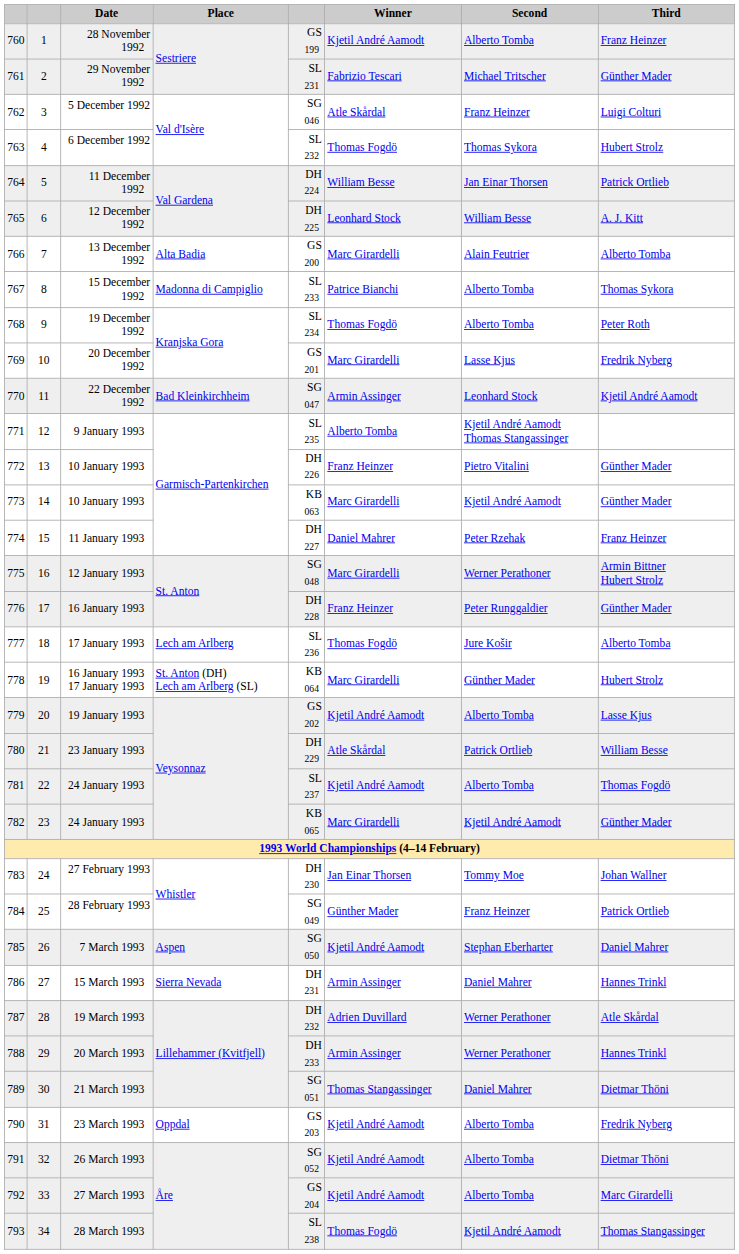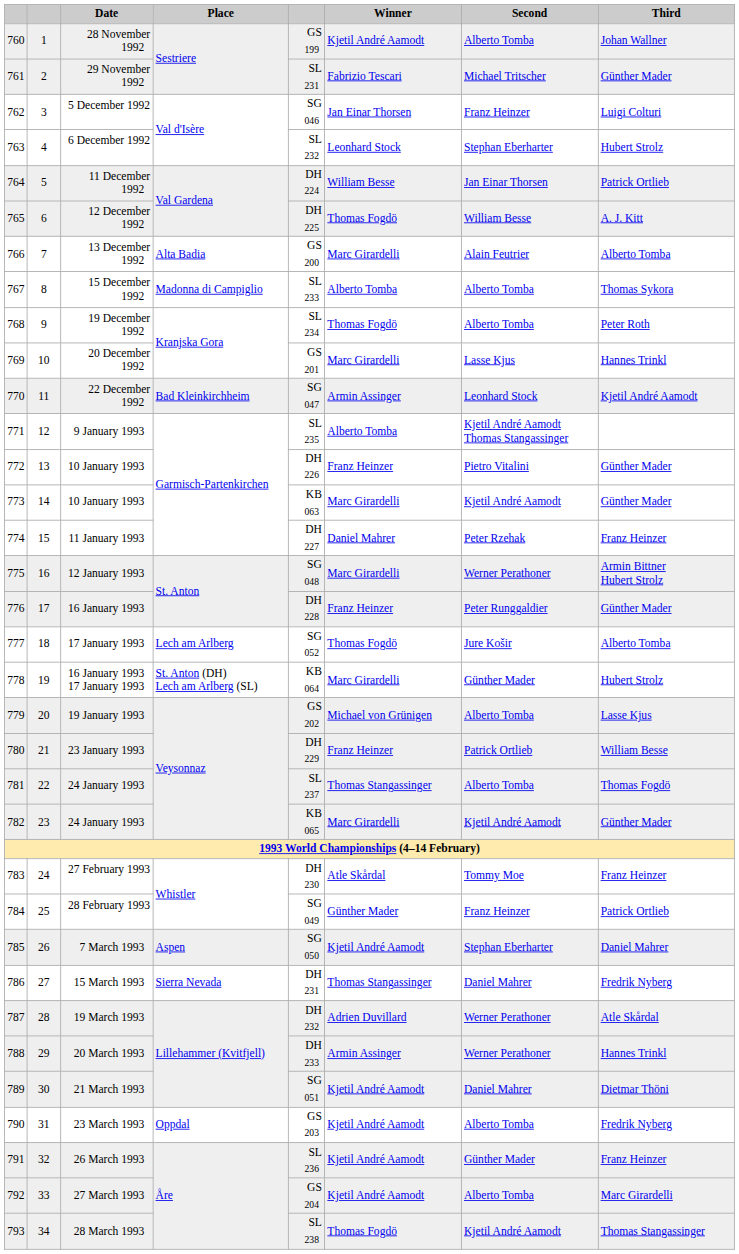 <table class="wikitable plainrowheaders" style="background:#fff; font-size:86%; line-height:16px; border:grey solid 1px; border-collapse:collapse;">
 <tr style="background:#ccc; text-align:center;">
 <td align="center" width="13"></td>
 <td align="center" width="40"></td>
 <td align="center" width="120"><strong>Date</strong></td>
 <td align="center" width="180"><strong>Place</strong></td>
 <td align="center" width="42"></td>
 <td align="center" width="185"><strong>Winner</strong></td>
 <td align="center" width="185"><strong>Second</strong></td>
 <td align="center" width="185"><strong>Third</strong></td>
 </tr>
 <tr bgcolor="#EFEFEF">
 <td align=center>760</td>
 <td align=center>1</td>
 <td align=right>28 November 1992  </td>
 <td rowspan=2> <a href='#'>Sestriere</a></td>
 <td align=right>GS <sub>199</sub> </td>
 <td> <a href='#'>Kjetil André Aamodt</a></td>
 <td> <a href='#'>Alberto Tomba</a></td>
-<td> <a href='#'>Franz Heinzer</a></td>
+<td> <a href='#'>Johan Wallner</a></td>
 </tr>
 <tr bgcolor="#EFEFEF">
 <td align=center>761</td>
 <td align=center>2</td>
 <td align=right>29 November 1992  </td>
 <td align=right>SL <sub>231</sub> </td>
 <td> <a href='#'>Fabrizio Tescari</a></td>
 <td> <a href='#'>Michael Tritscher</a></td>
 <td> <a href='#'>Günther Mader</a></td>
 </tr>
 <tr>
 <td align=center>762</td>
 <td align=center>3</td>
 <td align=right>5 December 1992  </td>
 <td rowspan=2> <a href='#'>Val d'Isère</a></td>
 <td align=right>SG <sub>046</sub> </td>
-<td> <a href='#'>Atle Skårdal</a></td>
+<td> <a href='#'>Jan Einar Thorsen</a></td>
 <td> <a href='#'>Franz Heinzer</a></td>
 <td> <a href='#'>Luigi Colturi</a></td>
 </tr>
 <tr>
 <td align=center>763</td>
 <td align=center>4</td>
 <td align=right>6 December 1992  </td>
 <td align=right>SL <sub>232</sub> </td>
-<td> <a href='#'>Thomas Fogdö</a></td>
-<td> <a href='#'>Thomas Sykora</a></td>
+<td> <a href='#'>Leonhard Stock</a></td>
+<td> <a href='#'>Stephan Eberharter</a></td>
 <td> <a href='#'>Hubert Strolz</a></td>
 </tr>
 <tr bgcolor="#EFEFEF">
 <td align=center>764</td>
 <td align=center>5</td>
 <td align=right>11 December 1992  </td>
 <td rowspan=2> <a href='#'>Val Gardena</a></td>
 <td align=right>DH <sub>224</sub> </td>
 <td> <a href='#'>William Besse</a></td>
 <td> <a href='#'>Jan Einar Thorsen</a></td>
 <td> <a href='#'>Patrick Ortlieb</a></td>
 </tr>
 <tr bgcolor="#EFEFEF">
 <td align=center>765</td>
 <td align=center>6</td>
 <td align=right>12 December 1992  </td>
 <td align=right>DH <sub>225</sub> </td>
-<td> <a href='#'>Leonhard Stock</a></td>
+<td> <a href='#'>Thomas Fogdö</a></td>
 <td> <a href='#'>William Besse</a></td>
 <td> <a href='#'>A. J. Kitt</a></td>
 </tr>
 <tr>
 <td align=center>766</td>
 <td align=center>7</td>
 <td align=right>13 December 1992  </td>
 <td> <a href='#'>Alta Badia</a></td>
 <td align=right>GS <sub>200</sub> </td>
 <td> <a href='#'>Marc Girardelli</a></td>
 <td> <a href='#'>Alain Feutrier</a></td>
 <td> <a href='#'>Alberto Tomba</a></td>
 </tr>
 <tr -bgcolor="#EFEFEF">
 <td align=center>767</td>
 <td align=center>8</td>
 <td align=right>15 December 1992  </td>
 <td> <a href='#'>Madonna di Campiglio</a></td>
 <td align=right>SL <sub>233</sub> </td>
-<td> <a href='#'>Patrice Bianchi</a></td>
+<td> <a href='#'>Alberto Tomba</a></td>
 <td> <a href='#'>Alberto Tomba</a></td>
 <td> <a href='#'>Thomas Sykora</a></td>
 </tr>
 <tr>
 <td align=center>768</td>
 <td align=center>9</td>
 <td align=right>19 December 1992  </td>
 <td rowspan=2> <a href='#'>Kranjska Gora</a></td>
 <td align=right>SL <sub>234</sub> </td>
 <td> <a href='#'>Thomas Fogdö</a></td>
 <td> <a href='#'>Alberto Tomba</a></td>
 <td> <a href='#'>Peter Roth</a></td>
 </tr>
 <tr>
 <td align=center>769</td>
 <td align=center>10</td>
 <td align=right>20 December 1992  </td>
 <td align=right>GS <sub>201</sub> </td>
 <td> <a href='#'>Marc Girardelli</a></td>
 <td> <a href='#'>Lasse Kjus</a></td>
-<td> <a href='#'>Fredrik Nyberg</a></td>
+<td> <a href='#'>Hannes Trinkl</a></td>
 </tr>
 <tr bgcolor="#EFEFEF">
 <td align=center>770</td>
 <td align=center>11</td>
 <td align=right>22 December 1992  </td>
 <td> <a href='#'>Bad Kleinkirchheim</a></td>
 <td align=right>SG <sub>047</sub> </td>
 <td> <a href='#'>Armin Assinger</a></td>
 <td> <a href='#'>Leonhard Stock</a></td>
 <td> <a href='#'>Kjetil André Aamodt</a></td>
 </tr>
 <tr>
 <td align=center>771</td>
 <td align=center>12</td>
 <td align=right>9 January 1993  </td>
 <td rowspan=4> <a href='#'>Garmisch-Partenkirchen</a></td>
 <td align=right>SL <sub>235</sub> </td>
 <td> <a href='#'>Alberto Tomba</a></td>
 <td> <a href='#'>Kjetil André Aamodt</a><br> <a href='#'>Thomas Stangassinger</a></td>
 <td></td>
 </tr>
 <tr>
 <td align=center>772</td>
 <td align=center>13</td>
 <td align=right>10 January 1993  </td>
 <td align=right>DH <sub>226</sub> </td>
 <td> <a href='#'>Franz Heinzer</a></td>
 <td> <a href='#'>Pietro Vitalini</a></td>
 <td> <a href='#'>Günther Mader</a></td>
 </tr>
 <tr>
 <td align=center>773</td>
 <td align=center>14</td>
 <td align=right>10 January 1993  </td>
 <td align=right>KB <sub>063</sub> </td>
 <td> <a href='#'>Marc Girardelli</a></td>
 <td> <a href='#'>Kjetil André Aamodt</a></td>
 <td> <a href='#'>Günther Mader</a></td>
 </tr>
 <tr>
 <td align=center>774</td>
 <td align=center>15</td>
 <td align=right>11 January 1993  </td>
 <td align=right>DH <sub>227</sub> </td>
 <td> <a href='#'>Daniel Mahrer</a></td>
 <td> <a href='#'>Peter Rzehak</a></td>
 <td> <a href='#'>Franz Heinzer</a></td>
 </tr>
 <tr bgcolor="#EFEFEF">
 <td align=center>775</td>
 <td align=center>16</td>
 <td align=right>12 January 1993  </td>
 <td rowspan=2> <a href='#'>St. Anton</a></td>
 <td align=right>SG <sub>048</sub> </td>
 <td> <a href='#'>Marc Girardelli</a></td>
 <td> <a href='#'>Werner Perathoner</a></td>
 <td> <a href='#'>Armin Bittner</a><br> <a href='#'>Hubert Strolz</a></td>
 </tr>
 <tr bgcolor="#EFEFEF">
 <td align=center>776</td>
 <td align=center>17</td>
 <td align=right>16 January 1993  </td>
 <td align=right>DH <sub>228</sub> </td>
 <td> <a href='#'>Franz Heinzer</a></td>
 <td> <a href='#'>Peter Runggaldier</a></td>
 <td> <a href='#'>Günther Mader</a></td>
 </tr>
 <tr>
 <td align=center>777</td>
 <td align=center>18</td>
 <td align=right>17 January 1993  </td>
 <td> <a href='#'>Lech am Arlberg</a></td>
-<td align=right>SL <sub>236</sub> </td>
+<td align=right>SG <sub>052</sub> </td>
 <td> <a href='#'>Thomas Fogdö</a></td>
 <td> <a href='#'>Jure Košir</a></td>
 <td> <a href='#'>Alberto Tomba</a></td>
 </tr>
 <tr>
 <td align=center>778</td>
 <td align=center>19</td>
 <td align=right>16 January 1993  <br>17 January 1993  </td>
 <td> <a href='#'>St. Anton</a> (DH)<br> <a href='#'>Lech am Arlberg</a> (SL)</td>
 <td align=right>KB <sub>064</sub> </td>
 <td> <a href='#'>Marc Girardelli</a></td>
 <td> <a href='#'>Günther Mader</a></td>
 <td> <a href='#'>Hubert Strolz</a></td>
 </tr>
 <tr bgcolor="#EFEFEF">
 <td align=center>779</td>
 <td align=center>20</td>
 <td align=right>19 January 1993  </td>
 <td rowspan=4> <a href='#'>Veysonnaz</a></td>
 <td align=right>GS <sub>202</sub> </td>
-<td> <a href='#'>Kjetil André Aamodt</a></td>
+<td> <a href='#'>Michael von Grünigen</a></td>
 <td> <a href='#'>Alberto Tomba</a></td>
 <td> <a href='#'>Lasse Kjus</a></td>
 </tr>
 <tr bgcolor="#EFEFEF">
 <td align=center>780</td>
 <td align=center>21</td>
 <td align=right>23 January 1993  </td>
 <td align=right>DH <sub>229</sub> </td>
-<td> <a href='#'>Atle Skårdal</a></td>
+<td> <a href='#'>Franz Heinzer</a></td>
 <td> <a href='#'>Patrick Ortlieb</a></td>
 <td> <a href='#'>William Besse</a></td>
 </tr>
 <tr bgcolor="#EFEFEF">
 <td align=center>781</td>
 <td align=center>22</td>
 <td align=right>24 January 1993  </td>
 <td align=right>SL <sub>237</sub> </td>
-<td> <a href='#'>Kjetil André Aamodt</a></td>
+<td> <a href='#'>Thomas Stangassinger</a></td>
 <td> <a href='#'>Alberto Tomba</a></td>
 <td> <a href='#'>Thomas Fogdö</a></td>
 </tr>
 <tr bgcolor="#EFEFEF">
 <td align=center>782</td>
 <td align=center>23</td>
 <td align=right>24 January 1993  </td>
 <td align=right>KB <sub>065</sub> </td>
 <td> <a href='#'>Marc Girardelli</a></td>
 <td> <a href='#'>Kjetil André Aamodt</a></td>
 <td> <a href='#'>Günther Mader</a></td>
 </tr>
 <tr style="background:#FFEBAD">
 <td colspan="8" style="text-align:center;"><strong><a href='#'>1993 World Championships</a> (4–14 February)</strong></td>
 </tr>
 <tr>
 <td align=center>783</td>
 <td align=center>24</td>
 <td align=right>27 February 1993  </td>
 <td rowspan=2> <a href='#'>Whistler</a></td>
 <td align=right>DH <sub>230</sub> </td>
-<td> <a href='#'>Jan Einar Thorsen</a></td>
+<td> <a href='#'>Atle Skårdal</a></td>
 <td> <a href='#'>Tommy Moe</a></td>
-<td> <a href='#'>Johan Wallner</a></td>
+<td> <a href='#'>Franz Heinzer</a></td>
 </tr>
 <tr>
 <td align=center>784</td>
 <td align=center>25</td>
 <td align=right>28 February 1993  </td>
 <td align=right>SG <sub>049</sub> </td>
 <td> <a href='#'>Günther Mader</a></td>
 <td> <a href='#'>Franz Heinzer</a></td>
 <td> <a href='#'>Patrick Ortlieb</a></td>
 </tr>
 <tr bgcolor="#EFEFEF">
 <td align=center>785</td>
 <td align=center>26</td>
 <td align=right>7 March 1993  </td>
 <td> <a href='#'>Aspen</a></td>
 <td align=right>SG <sub>050</sub> </td>
 <td> <a href='#'>Kjetil André Aamodt</a></td>
 <td> <a href='#'>Stephan Eberharter</a></td>
 <td> <a href='#'>Daniel Mahrer</a></td>
 </tr>
 <tr>
 <td align=center>786</td>
 <td align=center>27</td>
 <td align=right>15 March 1993  </td>
 <td> <a href='#'>Sierra Nevada</a></td>
 <td align=right>DH <sub>231</sub> </td>
-<td> <a href='#'>Armin Assinger</a></td>
+<td> <a href='#'>Thomas Stangassinger</a></td>
 <td> <a href='#'>Daniel Mahrer</a></td>
-<td> <a href='#'>Hannes Trinkl</a></td>
+<td> <a href='#'>Fredrik Nyberg</a></td>
 </tr>
 <tr bgcolor="#EFEFEF">
 <td align=center>787</td>
 <td align=center>28</td>
 <td align=right>19 March 1993  </td>
 <td rowspan=3> <a href='#'>Lillehammer (Kvitfjell)</a></td>
 <td align=right>DH <sub>232</sub> </td>
 <td> <a href='#'>Adrien Duvillard</a></td>
 <td> <a href='#'>Werner Perathoner</a></td>
 <td> <a href='#'>Atle Skårdal</a></td>
 </tr>
 <tr bgcolor="#EFEFEF">
 <td align=center>788</td>
 <td align=center>29</td>
 <td align=right>20 March 1993  </td>
 <td align=right>DH <sub>233</sub> </td>
 <td> <a href='#'>Armin Assinger</a></td>
 <td> <a href='#'>Werner Perathoner</a></td>
 <td> <a href='#'>Hannes Trinkl</a></td>
 </tr>
 <tr bgcolor="#EFEFEF">
 <td align=center>789</td>
 <td align=center>30</td>
 <td align=right>21 March 1993  </td>
 <td align=right>SG <sub>051</sub> </td>
-<td> <a href='#'>Thomas Stangassinger</a></td>
+<td> <a href='#'>Kjetil André Aamodt</a></td>
 <td> <a href='#'>Daniel Mahrer</a></td>
 <td> <a href='#'>Dietmar Thöni</a></td>
 </tr>
 <tr>
 <td align=center>790</td>
 <td align=center>31</td>
 <td align=right>23 March 1993  </td>
 <td> <a href='#'>Oppdal</a></td>
 <td align=right>GS <sub>203</sub> </td>
 <td> <a href='#'>Kjetil André Aamodt</a></td>
 <td> <a href='#'>Alberto Tomba</a></td>
 <td> <a href='#'>Fredrik Nyberg</a></td>
 </tr>
 <tr bgcolor="#EFEFEF">
 <td align=center>791</td>
 <td align=center>32</td>
 <td align=right>26 March 1993  </td>
 <td rowspan=3> <a href='#'>Åre</a></td>
-<td align=right>SG <sub>052</sub> </td>
+<td align=right>SL <sub>236</sub> </td>
 <td> <a href='#'>Kjetil André Aamodt</a></td>
-<td> <a href='#'>Alberto Tomba</a></td>
-<td> <a href='#'>Dietmar Thöni</a></td>
+<td> <a href='#'>Günther Mader</a></td>
+<td> <a href='#'>Franz Heinzer</a></td>
 </tr>
 <tr bgcolor="#EFEFEF">
 <td align=center>792</td>
 <td align=center>33</td>
 <td align=right>27 March 1993  </td>
 <td align=right>GS <sub>204</sub> </td>
 <td> <a href='#'>Kjetil André Aamodt</a></td>
 <td> <a href='#'>Alberto Tomba</a></td>
 <td> <a href='#'>Marc Girardelli</a></td>
 </tr>
 <tr bgcolor="#EFEFEF">
 <td align=center>793</td>
 <td align=center>34</td>
 <td align=right>28 March 1993  </td>
 <td align=right>SL <sub>238</sub> </td>
 <td> <a href='#'>Thomas Fogdö</a></td>
 <td> <a href='#'>Kjetil André Aamodt</a></td>
 <td> <a href='#'>Thomas Stangassinger</a></td>
 </tr>
 </table>
